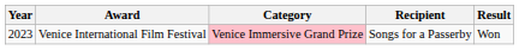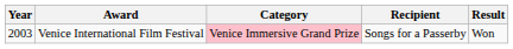 <table class="wikitable">
 <tr>
 <th>Year</th>
 <th>Award</th>
 <th>Category</th>
 <th>Recipient</th>
 <th>Result</th>
 </tr>
 <tr>
-<td>2023</td>
+<td>2003</td>
 <td>Venice International Film Festival</td>
 <td style="background: pink;">Venice Immersive Grand Prize</td>
 <td>Songs for a Passerby</td>
 <td>Won</td>
 </tr>
 </table>
